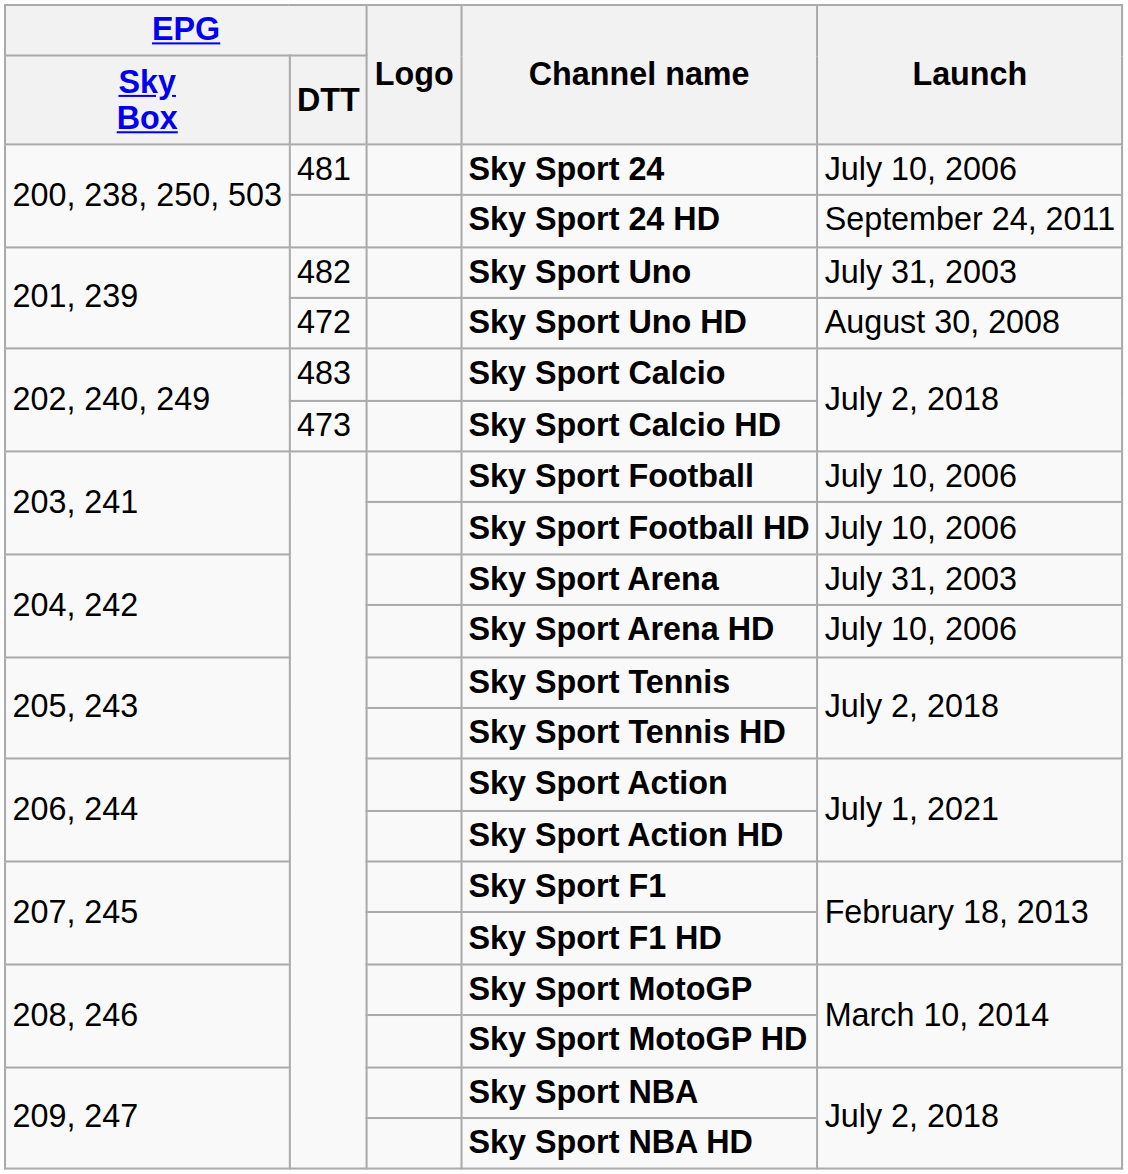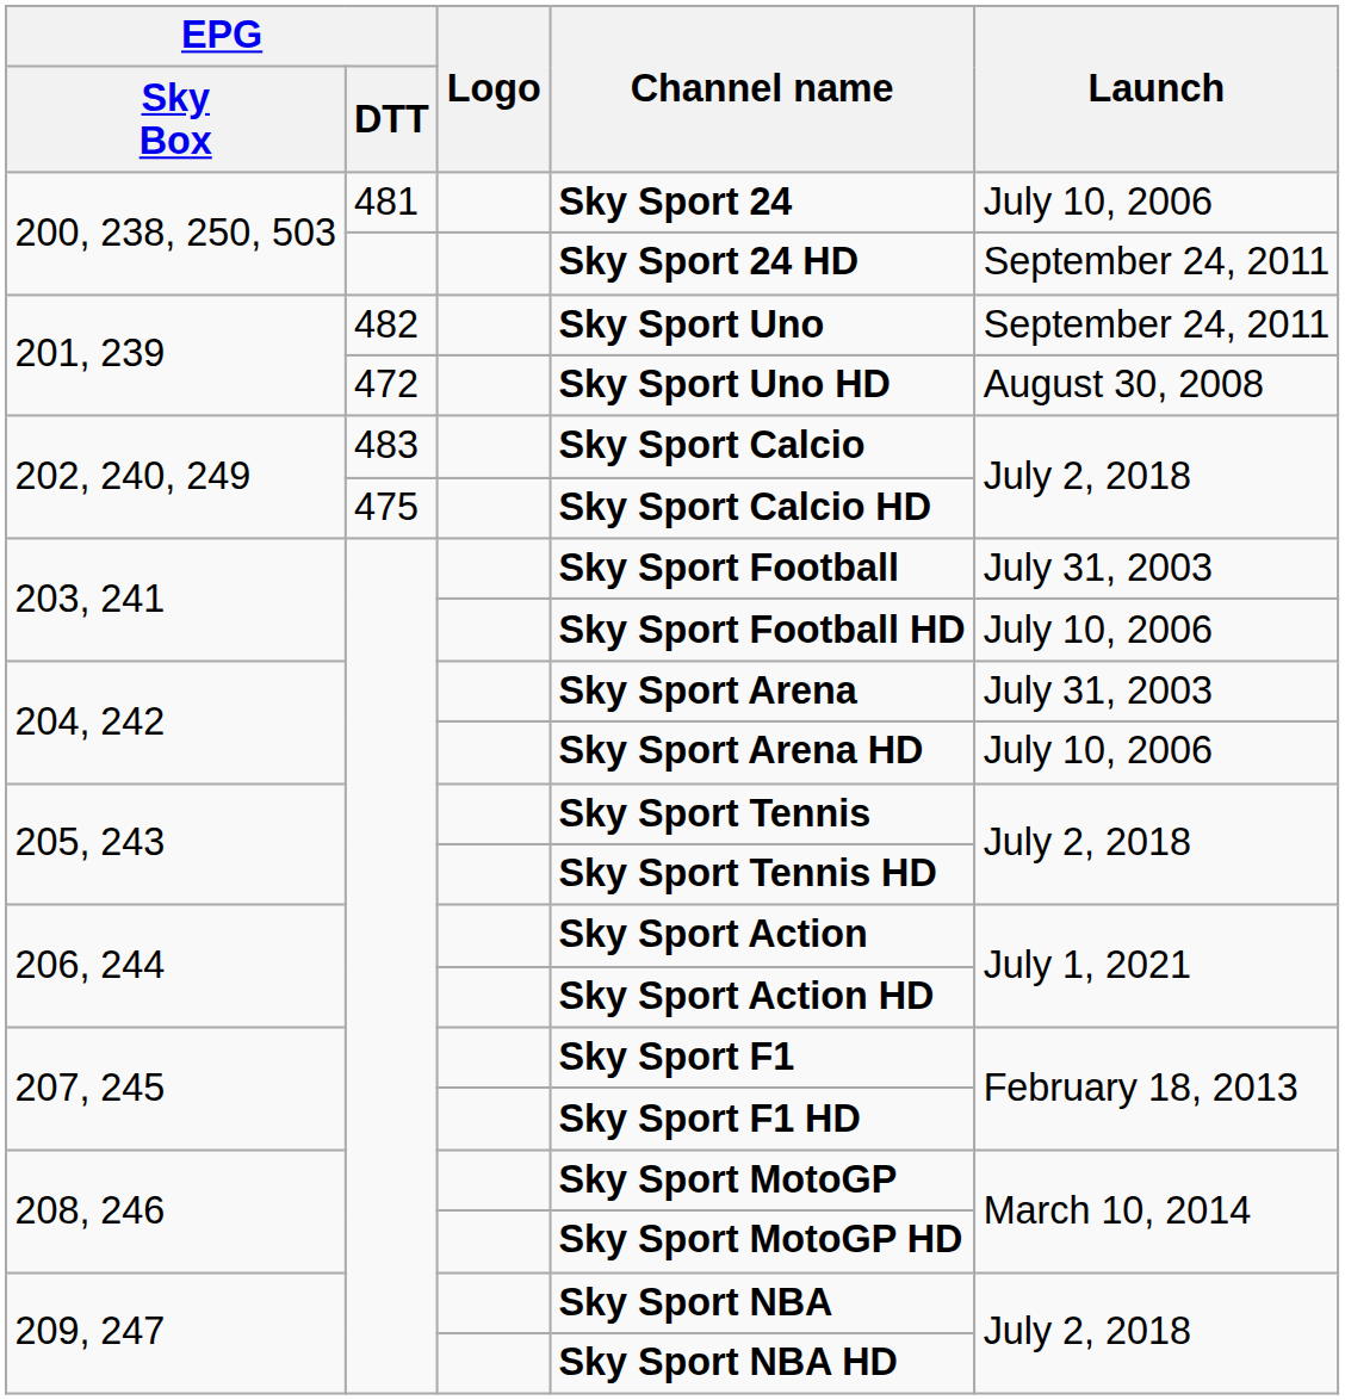 <table class = "wikitable">
 <tr>
 <th colspan = "2"><a href='#'>EPG</a></th>
 <th rowspan = "2">Logo</th>
 <th rowspan = "2">Channel name</th>
 <th rowspan = "2">Launch</th>
 </tr>
 <tr>
 <th><a href='#'>Sky<br>Box</a></th>
 <th>DTT</th>
 </tr>
 <tr>
 <td rowspan = "2">200, 238, 250, 503</td>
 <td>481</td>
 <td></td>
 <td><strong>Sky Sport 24</strong></td>
 <td>July 10, 2006</td>
 </tr>
 <tr>
 <td></td>
 <td></td>
 <td><strong>Sky Sport 24 HD</strong></td>
 <td>September 24, 2011</td>
 </tr>
 <tr>
 <td rowspan = "2">201, 239</td>
 <td>482</td>
 <td></td>
 <td><strong>Sky Sport Uno</strong></td>
-<td>July 31, 2003</td>
+<td>September 24, 2011</td>
 </tr>
 <tr>
 <td>472</td>
 <td></td>
 <td><strong>Sky Sport Uno HD</strong></td>
 <td>August 30, 2008</td>
 </tr>
 <tr>
 <td rowspan = "2">202, 240, 249</td>
 <td>483</td>
 <td></td>
 <td><strong>Sky Sport Calcio</strong></td>
 <td rowspan = "2">July 2, 2018</td>
 </tr>
 <tr>
-<td>473</td>
+<td>475</td>
 <td></td>
 <td><strong>Sky Sport Calcio HD</strong></td>
 </tr>
 <tr>
 <td rowspan = "2">203, 241</td>
 <td rowspan="14"></td>
 <td></td>
 <td><strong>Sky Sport Football</strong></td>
-<td>July 10, 2006</td>
+<td>July 31, 2003</td>
 </tr>
 <tr>
 <td></td>
 <td><strong>Sky Sport Football HD</strong></td>
 <td>July 10, 2006</td>
 </tr>
 <tr>
 <td rowspan = "2">204, 242</td>
 <td></td>
 <td><strong>Sky Sport Arena</strong></td>
 <td>July 31, 2003</td>
 </tr>
 <tr>
 <td></td>
 <td><strong>Sky Sport Arena HD</strong></td>
 <td>July 10, 2006</td>
 </tr>
 <tr>
 <td rowspan = "2">205, 243</td>
 <td></td>
 <td><strong>Sky Sport Tennis</strong></td>
 <td rowspan = "2">July 2, 2018</td>
 </tr>
 <tr>
 <td></td>
 <td><strong>Sky Sport Tennis HD</strong></td>
 </tr>
 <tr>
 <td rowspan = "2">206, 244</td>
 <td></td>
 <td><strong>Sky Sport Action</strong></td>
 <td rowspan = "2">July 1, 2021</td>
 </tr>
 <tr>
 <td></td>
 <td><strong>Sky Sport Action HD</strong></td>
 </tr>
 <tr>
 <td rowspan = "2">207, 245</td>
 <td></td>
 <td><strong>Sky Sport F1</strong></td>
 <td rowspan = "2">February 18, 2013</td>
 </tr>
 <tr>
 <td></td>
 <td><strong>Sky Sport F1 HD</strong></td>
 </tr>
 <tr>
 <td rowspan = "2">208, 246</td>
 <td></td>
 <td><strong>Sky Sport MotoGP</strong></td>
 <td rowspan = "2">March 10, 2014</td>
 </tr>
 <tr>
 <td></td>
 <td><strong>Sky Sport MotoGP HD</strong></td>
 </tr>
 <tr>
 <td rowspan="2">209, 247</td>
 <td></td>
 <td><strong>Sky Sport NBA</strong></td>
 <td rowspan="2">July 2, 2018</td>
 </tr>
 <tr>
 <td></td>
 <td><strong>Sky Sport NBA HD</strong></td>
 </tr>
 </table>
